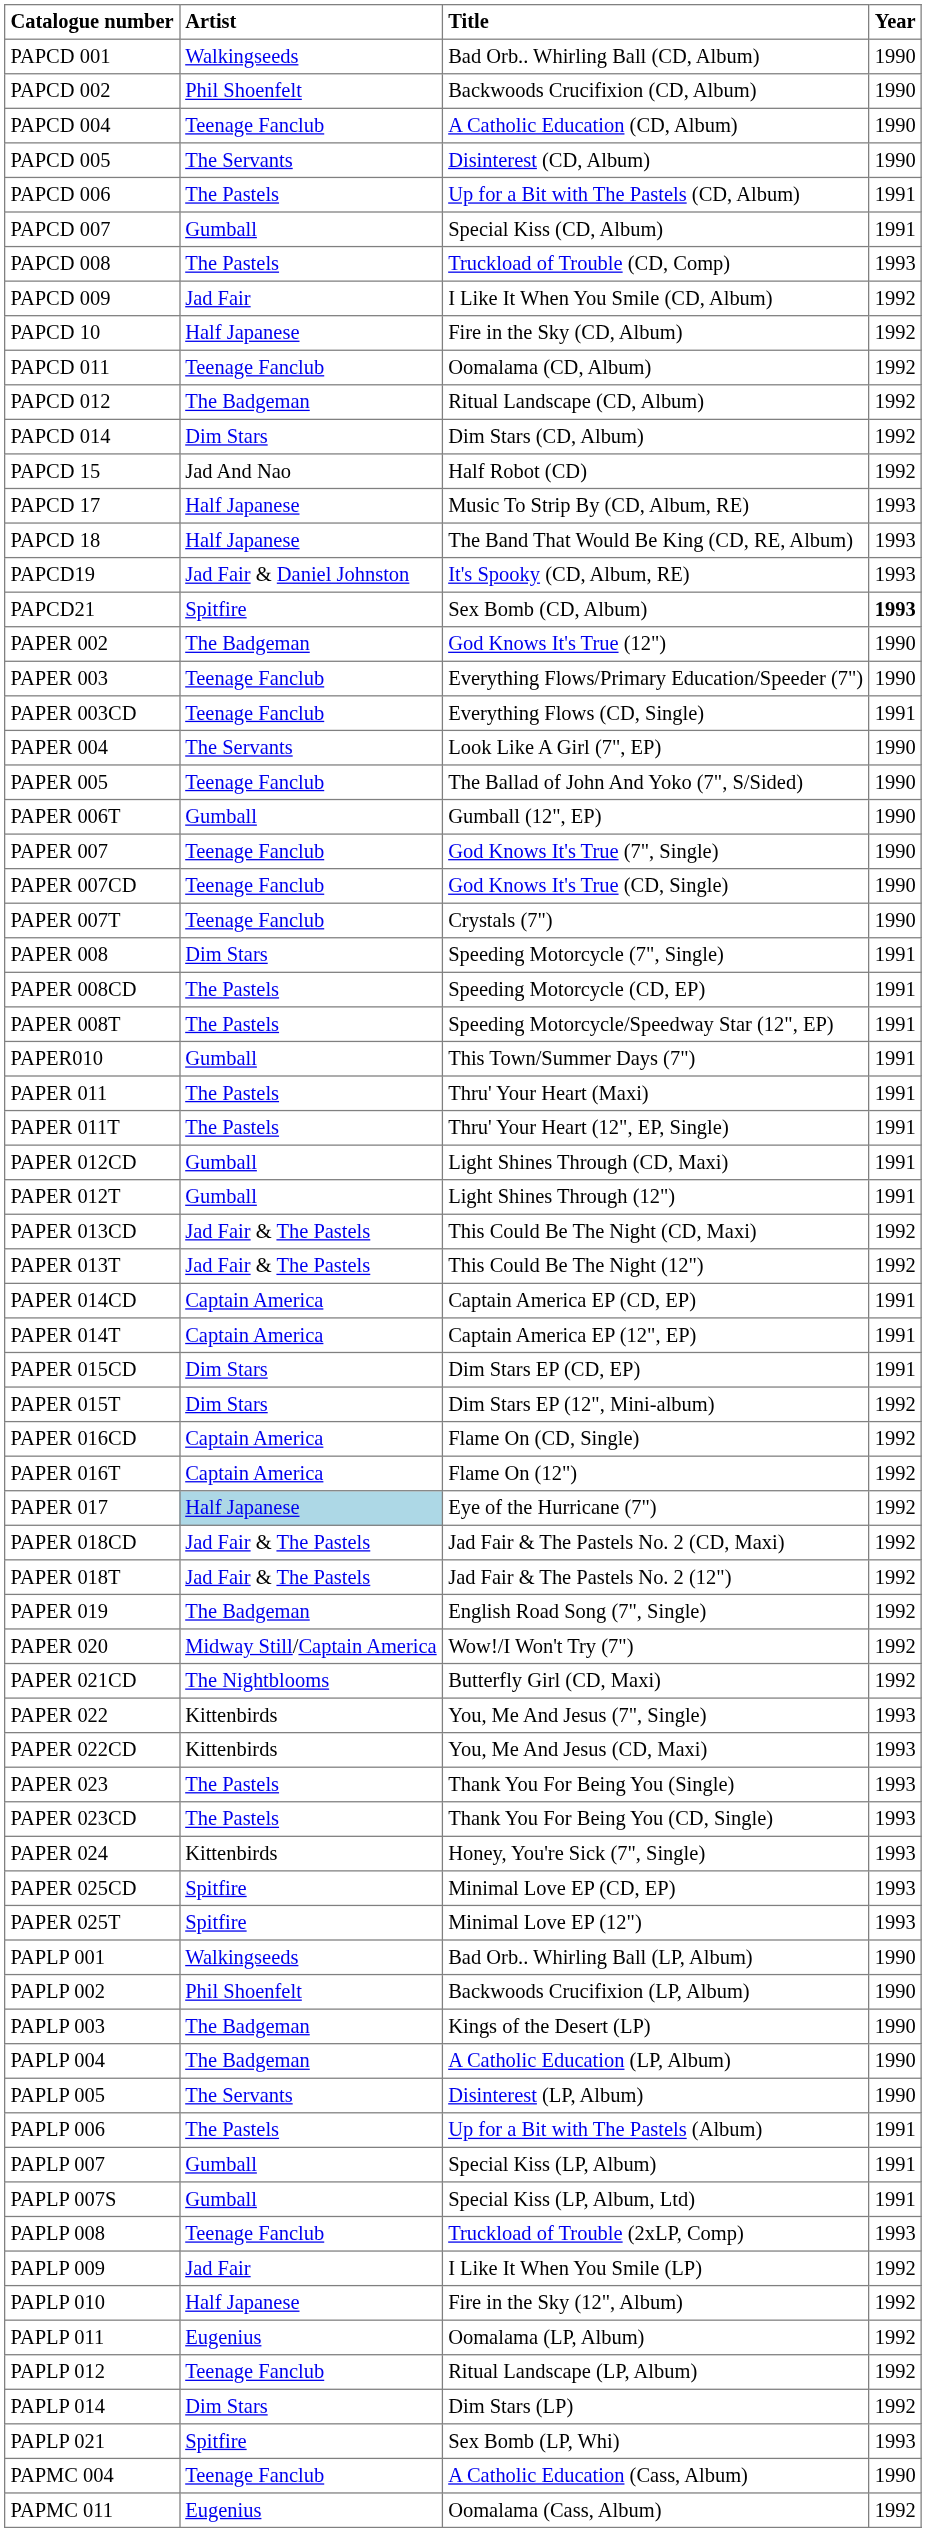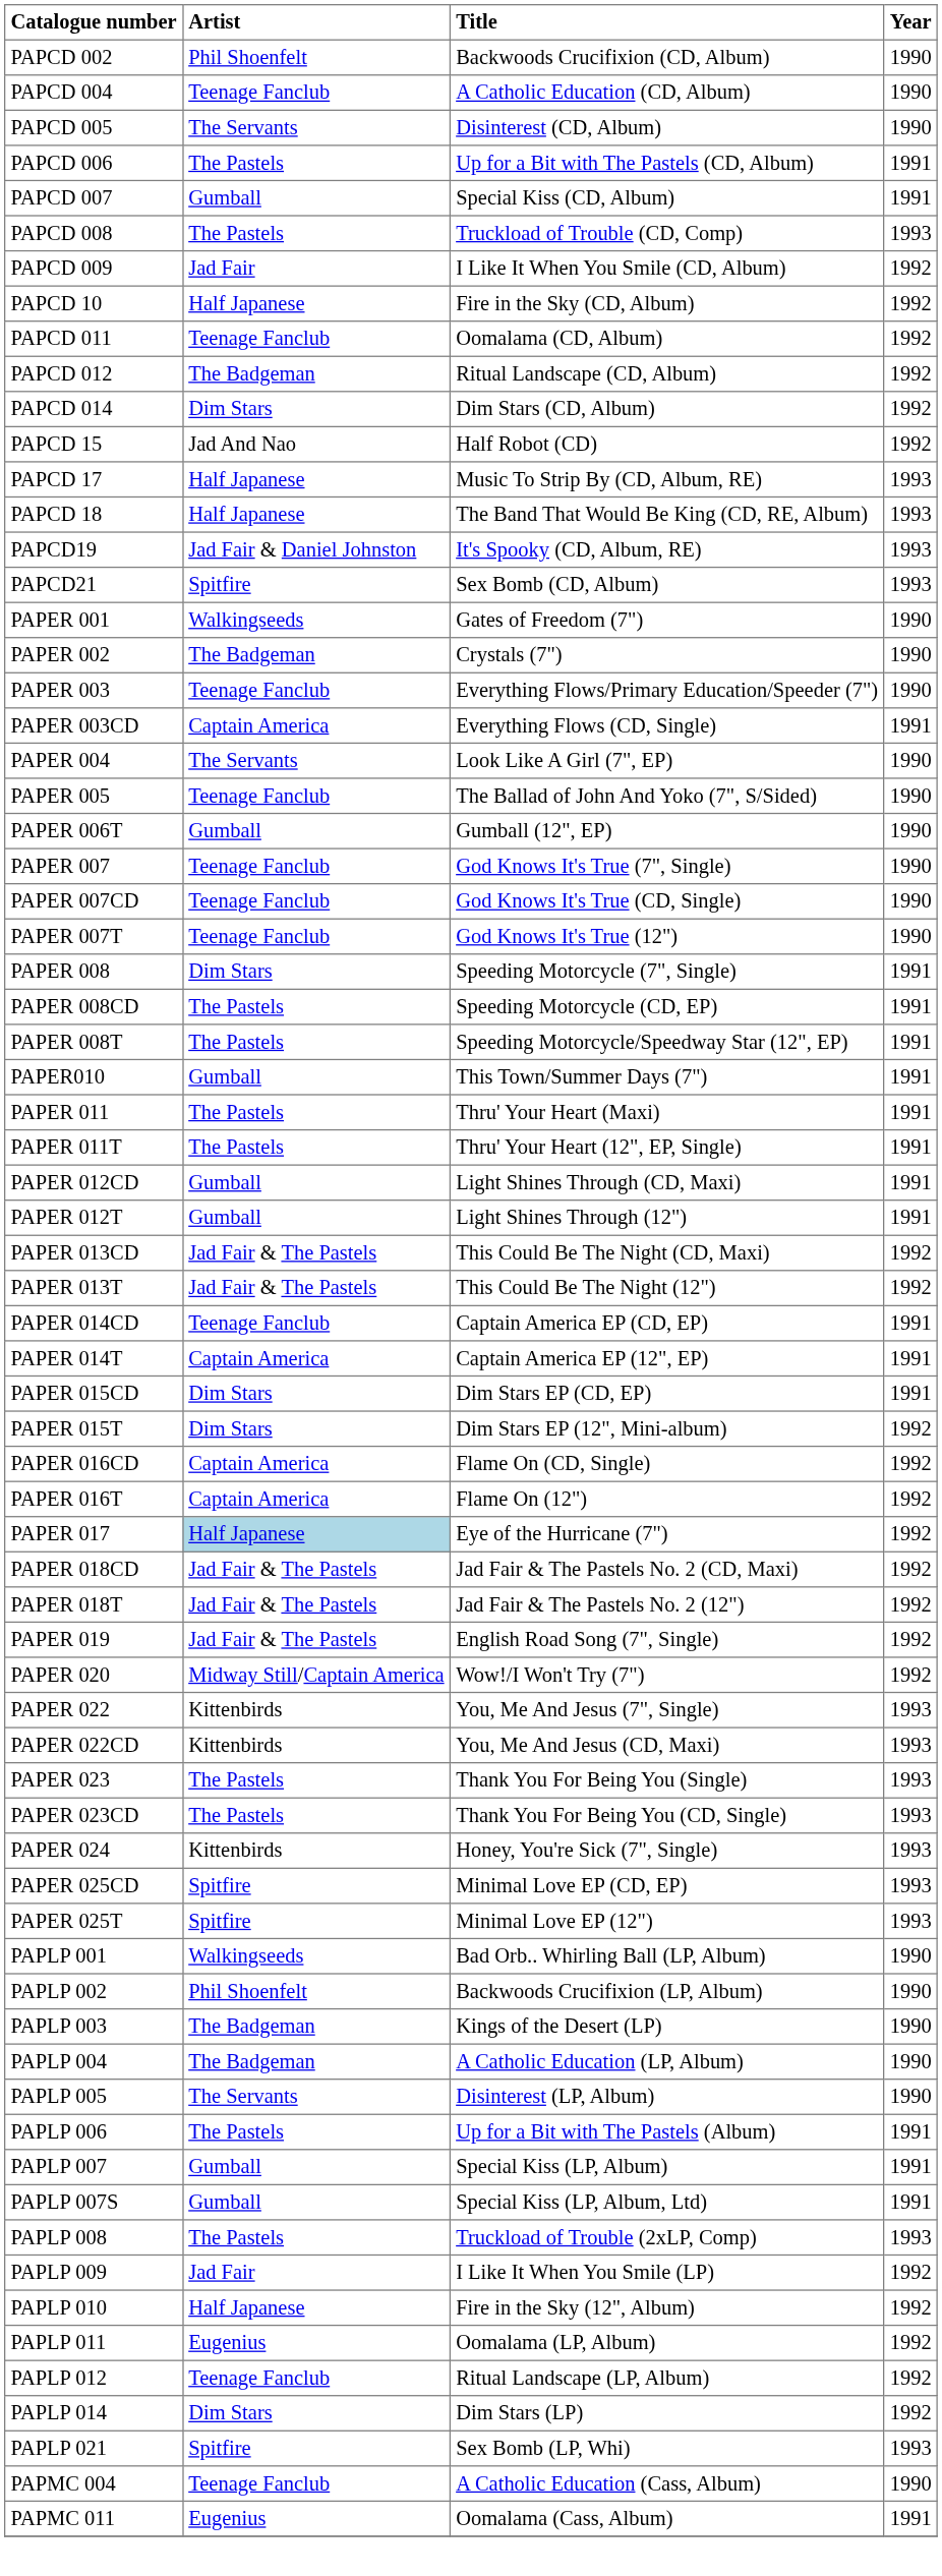 <table border=1 cellspacing=0 cellpadding=4 style="border-collapse: collapse">
 <tr>
 <td><strong>Catalogue number</strong></td>
 <td><strong>Artist</strong></td>
 <td><strong>Title</strong></td>
 <td><strong>Year</strong></td>
-</tr>
-<tr>
-<td>PAPCD 001</td>
-<td><a href='#'>Walkingseeds</a></td>
-<td>Bad Orb.. Whirling Ball (CD, Album)</td>
-<td>1990</td>
 </tr>
 <tr>
 <td>PAPCD 002</td>
 <td><a href='#'>Phil Shoenfelt</a></td>
 <td>Backwoods Crucifixion (CD, Album)</td>
 <td>1990</td>
 </tr>
 <tr>
 <td>PAPCD 004</td>
 <td><a href='#'>Teenage Fanclub</a></td>
 <td><a href='#'>A Catholic Education</a> (CD, Album)</td>
 <td>1990</td>
 </tr>
 <tr>
 <td>PAPCD 005</td>
 <td><a href='#'>The Servants</a></td>
 <td><a href='#'>Disinterest</a> (CD, Album)</td>
 <td>1990</td>
 </tr>
 <tr>
 <td>PAPCD 006</td>
 <td><a href='#'>The Pastels</a></td>
 <td><a href='#'>Up for a Bit with The Pastels</a> (CD, Album)</td>
 <td>1991</td>
 </tr>
 <tr>
 <td>PAPCD 007</td>
 <td><a href='#'>Gumball</a></td>
 <td>Special Kiss (CD, Album)</td>
 <td>1991</td>
 </tr>
 <tr>
 <td>PAPCD 008</td>
 <td><a href='#'>The Pastels</a></td>
 <td><a href='#'>Truckload of Trouble</a> (CD, Comp)</td>
 <td>1993</td>
 </tr>
 <tr>
 <td>PAPCD 009</td>
 <td><a href='#'>Jad Fair</a></td>
 <td>I Like It When You Smile (CD, Album)</td>
 <td>1992</td>
 </tr>
 <tr>
 <td>PAPCD 10</td>
 <td><a href='#'>Half Japanese</a></td>
 <td>Fire in the Sky (CD, Album)</td>
 <td>1992</td>
 </tr>
 <tr>
 <td>PAPCD 011</td>
 <td><a href='#'>Teenage Fanclub</a></td>
 <td>Oomalama (CD, Album)</td>
 <td>1992</td>
 </tr>
 <tr>
 <td>PAPCD 012</td>
 <td><a href='#'>The Badgeman</a></td>
 <td>Ritual Landscape (CD, Album)</td>
 <td>1992</td>
 </tr>
 <tr>
 <td>PAPCD 014</td>
 <td><a href='#'>Dim Stars</a></td>
 <td>Dim Stars (CD, Album)</td>
 <td>1992</td>
 </tr>
 <tr>
 <td>PAPCD 15</td>
 <td>Jad And Nao</td>
 <td>Half Robot (CD)</td>
 <td>1992</td>
 </tr>
 <tr>
 <td>PAPCD 17</td>
 <td><a href='#'>Half Japanese</a></td>
 <td>Music To Strip By (CD, Album, RE)</td>
 <td>1993</td>
 </tr>
 <tr>
 <td>PAPCD 18</td>
 <td><a href='#'>Half Japanese</a></td>
 <td>The Band That Would Be King (CD, RE, Album)</td>
 <td>1993</td>
 </tr>
 <tr>
 <td>PAPCD19</td>
 <td><a href='#'>Jad Fair</a> & <a href='#'>Daniel Johnston</a></td>
 <td><a href='#'>It's Spooky</a> (CD, Album, RE)</td>
 <td>1993</td>
 </tr>
 <tr>
 <td>PAPCD21</td>
 <td><a href='#'>Spitfire</a></td>
 <td>Sex Bomb (CD, Album)</td>
-<td><strong>1993</strong></td>
+<td>1993</td>
+</tr>
+<tr>
+<td>PAPER 001</td>
+<td><a href='#'>Walkingseeds</a></td>
+<td>Gates of Freedom (7")</td>
+<td>1990</td>
 </tr>
 <tr>
 <td>PAPER 002</td>
 <td><a href='#'>The Badgeman</a></td>
-<td><a href='#'>God Knows It's True</a> (12")</td>
+<td>Crystals (7")</td>
 <td>1990</td>
 </tr>
 <tr>
 <td>PAPER 003</td>
 <td><a href='#'>Teenage Fanclub</a></td>
 <td>Everything Flows/Primary Education/Speeder (7")</td>
 <td>1990</td>
 </tr>
 <tr>
 <td>PAPER 003CD</td>
-<td><a href='#'>Teenage Fanclub</a></td>
+<td><a href='#'>Captain America</a></td>
 <td>Everything Flows (CD, Single)</td>
 <td>1991</td>
 </tr>
 <tr>
 <td>PAPER 004</td>
 <td><a href='#'>The Servants</a></td>
 <td>Look Like A Girl (7", EP)</td>
 <td>1990</td>
 </tr>
 <tr>
 <td>PAPER 005</td>
 <td><a href='#'>Teenage Fanclub</a></td>
 <td>The Ballad of John And Yoko (7", S/Sided)</td>
 <td>1990</td>
 </tr>
 <tr>
 <td>PAPER 006T</td>
 <td><a href='#'>Gumball</a></td>
 <td>Gumball (12", EP)</td>
 <td>1990</td>
 </tr>
 <tr>
 <td>PAPER 007</td>
 <td><a href='#'>Teenage Fanclub</a></td>
 <td><a href='#'>God Knows It's True</a> (7", Single)</td>
 <td>1990</td>
 </tr>
 <tr>
 <td>PAPER 007CD</td>
 <td><a href='#'>Teenage Fanclub</a></td>
 <td><a href='#'>God Knows It's True</a> (CD, Single)</td>
 <td>1990</td>
 </tr>
 <tr>
 <td>PAPER 007T</td>
 <td><a href='#'>Teenage Fanclub</a></td>
-<td>Crystals (7")</td>
+<td><a href='#'>God Knows It's True</a> (12")</td>
 <td>1990</td>
 </tr>
 <tr>
 <td>PAPER 008</td>
 <td><a href='#'>Dim Stars</a></td>
 <td>Speeding Motorcycle (7", Single)</td>
 <td>1991</td>
 </tr>
 <tr>
 <td>PAPER 008CD</td>
 <td><a href='#'>The Pastels</a></td>
 <td>Speeding Motorcycle (CD, EP)</td>
 <td>1991</td>
 </tr>
 <tr>
 <td>PAPER 008T</td>
 <td><a href='#'>The Pastels</a></td>
 <td>Speeding Motorcycle/Speedway Star (12", EP)</td>
 <td>1991</td>
 </tr>
 <tr>
 <td>PAPER010</td>
 <td><a href='#'>Gumball</a></td>
 <td>This Town/Summer Days (7")</td>
 <td>1991</td>
 </tr>
 <tr>
 <td>PAPER 011</td>
 <td><a href='#'>The Pastels</a></td>
 <td>Thru' Your Heart (Maxi)</td>
 <td>1991</td>
 </tr>
 <tr>
 <td>PAPER 011T</td>
 <td><a href='#'>The Pastels</a></td>
 <td>Thru' Your Heart (12", EP, Single)</td>
 <td>1991</td>
 </tr>
 <tr>
 <td>PAPER 012CD</td>
 <td><a href='#'>Gumball</a></td>
 <td>Light Shines Through (CD, Maxi)</td>
 <td>1991</td>
 </tr>
 <tr>
 <td>PAPER 012T</td>
 <td><a href='#'>Gumball</a></td>
 <td>Light Shines Through (12")</td>
 <td>1991</td>
 </tr>
 <tr>
 <td>PAPER 013CD</td>
 <td><a href='#'>Jad Fair</a> & <a href='#'>The Pastels</a></td>
 <td>This Could Be The Night (CD, Maxi)</td>
 <td>1992</td>
 </tr>
 <tr>
 <td>PAPER 013T</td>
 <td><a href='#'>Jad Fair</a> & <a href='#'>The Pastels</a></td>
 <td>This Could Be The Night (12")</td>
 <td>1992</td>
 </tr>
 <tr>
 <td>PAPER 014CD</td>
-<td><a href='#'>Captain America</a></td>
+<td><a href='#'>Teenage Fanclub</a></td>
 <td>Captain America EP (CD, EP)</td>
 <td>1991</td>
 </tr>
 <tr>
 <td>PAPER 014T</td>
 <td><a href='#'>Captain America</a></td>
 <td>Captain America EP (12", EP)</td>
 <td>1991</td>
 </tr>
 <tr>
 <td>PAPER 015CD</td>
 <td><a href='#'>Dim Stars</a></td>
 <td>Dim Stars EP (CD, EP)</td>
 <td>1991</td>
 </tr>
 <tr>
 <td>PAPER 015T</td>
 <td><a href='#'>Dim Stars</a></td>
 <td>Dim Stars EP (12", Mini-album)</td>
 <td>1992</td>
 </tr>
 <tr>
 <td>PAPER 016CD</td>
 <td><a href='#'>Captain America</a></td>
 <td>Flame On (CD, Single)</td>
 <td>1992</td>
 </tr>
 <tr>
 <td>PAPER 016T</td>
 <td><a href='#'>Captain America</a></td>
 <td>Flame On (12")</td>
 <td>1992</td>
 </tr>
 <tr>
 <td>PAPER 017</td>
 <td style="background: lightblue;"><a href='#'>Half Japanese</a></td>
 <td>Eye of the Hurricane (7")</td>
 <td>1992</td>
 </tr>
 <tr>
 <td>PAPER 018CD</td>
 <td><a href='#'>Jad Fair</a> & <a href='#'>The Pastels</a></td>
 <td>Jad Fair & The Pastels No. 2 (CD, Maxi)</td>
 <td>1992</td>
 </tr>
 <tr>
 <td>PAPER 018T</td>
 <td><a href='#'>Jad Fair</a> & <a href='#'>The Pastels</a></td>
 <td>Jad Fair & The Pastels No. 2 (12")</td>
 <td>1992</td>
 </tr>
 <tr>
 <td>PAPER 019</td>
-<td><a href='#'>The Badgeman</a></td>
+<td><a href='#'>Jad Fair</a> & <a href='#'>The Pastels</a></td>
 <td>English Road Song (7", Single)</td>
 <td>1992</td>
 </tr>
 <tr>
 <td>PAPER 020</td>
 <td><a href='#'>Midway Still</a>/<a href='#'>Captain America</a></td>
 <td>Wow!/I Won't Try (7")</td>
-<td>1992</td>
-</tr>
-<tr>
-<td>PAPER 021CD</td>
-<td><a href='#'>The Nightblooms</a></td>
-<td>Butterfly Girl (CD, Maxi)</td>
 <td>1992</td>
 </tr>
 <tr>
 <td>PAPER 022</td>
 <td>Kittenbirds</td>
 <td>You, Me And Jesus (7", Single)</td>
 <td>1993</td>
 </tr>
 <tr>
 <td>PAPER 022CD</td>
 <td>Kittenbirds</td>
 <td>You, Me And Jesus (CD, Maxi)</td>
 <td>1993</td>
 </tr>
 <tr>
 <td>PAPER 023</td>
 <td><a href='#'>The Pastels</a></td>
 <td>Thank You For Being You (Single)</td>
 <td>1993</td>
 </tr>
 <tr>
 <td>PAPER 023CD</td>
 <td><a href='#'>The Pastels</a></td>
 <td>Thank You For Being You (CD, Single)</td>
 <td>1993</td>
 </tr>
 <tr>
 <td>PAPER 024</td>
 <td>Kittenbirds</td>
 <td>Honey, You're Sick (7", Single)</td>
 <td>1993</td>
 </tr>
 <tr>
 <td>PAPER 025CD</td>
 <td><a href='#'>Spitfire</a></td>
 <td>Minimal Love EP (CD, EP)</td>
 <td>1993</td>
 </tr>
 <tr>
 <td>PAPER 025T</td>
 <td><a href='#'>Spitfire</a></td>
 <td>Minimal Love EP (12")</td>
 <td>1993</td>
 </tr>
 <tr>
 <td>PAPLP 001</td>
 <td><a href='#'>Walkingseeds</a></td>
 <td>Bad Orb.. Whirling Ball (LP, Album)</td>
 <td>1990</td>
 </tr>
 <tr>
 <td>PAPLP 002</td>
 <td><a href='#'>Phil Shoenfelt</a></td>
 <td>Backwoods Crucifixion (LP, Album)</td>
 <td>1990</td>
 </tr>
 <tr>
 <td>PAPLP 003</td>
 <td><a href='#'>The Badgeman</a></td>
 <td>Kings of the Desert (LP)</td>
 <td>1990</td>
 </tr>
 <tr>
 <td>PAPLP 004</td>
 <td><a href='#'>The Badgeman</a></td>
 <td><a href='#'>A Catholic Education</a> (LP, Album)</td>
 <td>1990</td>
 </tr>
 <tr>
 <td>PAPLP 005</td>
 <td><a href='#'>The Servants</a></td>
 <td><a href='#'>Disinterest</a> (LP, Album)</td>
 <td>1990</td>
 </tr>
 <tr>
 <td>PAPLP 006</td>
 <td><a href='#'>The Pastels</a></td>
 <td><a href='#'>Up for a Bit with The Pastels</a> (Album)</td>
 <td>1991</td>
 </tr>
 <tr>
 <td>PAPLP 007</td>
 <td><a href='#'>Gumball</a></td>
 <td>Special Kiss (LP, Album)</td>
 <td>1991</td>
 </tr>
 <tr>
 <td>PAPLP 007S</td>
 <td><a href='#'>Gumball</a></td>
 <td>Special Kiss (LP, Album, Ltd)</td>
 <td>1991</td>
 </tr>
 <tr>
 <td>PAPLP 008</td>
-<td><a href='#'>Teenage Fanclub</a></td>
+<td><a href='#'>The Pastels</a></td>
 <td><a href='#'>Truckload of Trouble</a> (2xLP, Comp)</td>
 <td>1993</td>
 </tr>
 <tr>
 <td>PAPLP 009</td>
 <td><a href='#'>Jad Fair</a></td>
 <td>I Like It When You Smile (LP)</td>
 <td>1992</td>
 </tr>
 <tr>
 <td>PAPLP 010</td>
 <td><a href='#'>Half Japanese</a></td>
 <td>Fire in the Sky (12", Album)</td>
 <td>1992</td>
 </tr>
 <tr>
 <td>PAPLP 011</td>
 <td><a href='#'>Eugenius</a></td>
 <td>Oomalama (LP, Album)</td>
 <td>1992</td>
 </tr>
 <tr>
 <td>PAPLP 012</td>
 <td><a href='#'>Teenage Fanclub</a></td>
 <td>Ritual Landscape (LP, Album)</td>
 <td>1992</td>
 </tr>
 <tr>
 <td>PAPLP 014</td>
 <td><a href='#'>Dim Stars</a></td>
 <td>Dim Stars (LP)</td>
 <td>1992</td>
 </tr>
 <tr>
 <td>PAPLP 021</td>
 <td><a href='#'>Spitfire</a></td>
 <td>Sex Bomb (LP, Whi)</td>
 <td>1993</td>
 </tr>
 <tr>
 <td>PAPMC 004</td>
 <td><a href='#'>Teenage Fanclub</a></td>
 <td><a href='#'>A Catholic Education</a> (Cass, Album)</td>
 <td>1990</td>
 </tr>
 <tr>
 <td>PAPMC 011</td>
 <td><a href='#'>Eugenius</a></td>
 <td>Oomalama (Cass, Album)</td>
-<td>1992</td>
+<td>1991</td>
 </tr>
 <tr>
 </tr>
 </table>
